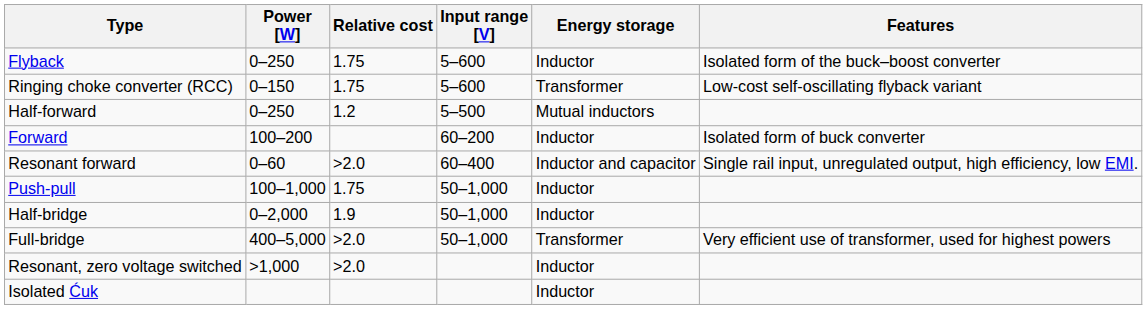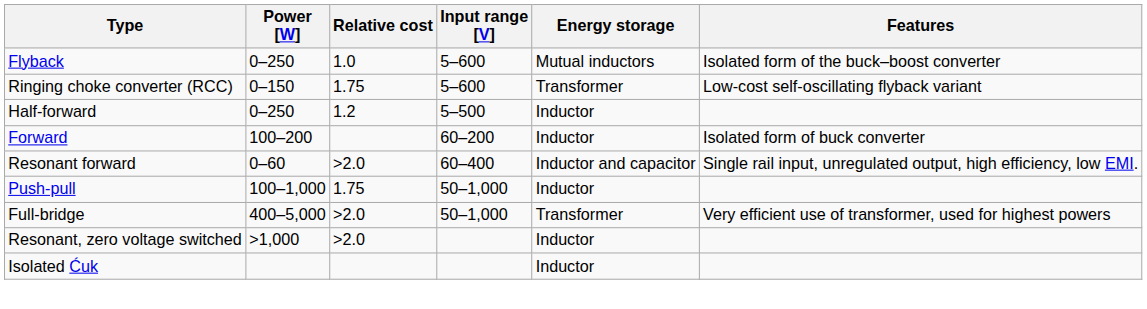 <table class="wikitable">
 <tr>
 <th>Type</th>
 <th>Power<br>&#91;<a href='#'>W</a>&#93;</th>
 <th>Relative cost</th>
 <th>Input range<br>&#91;<a href='#'>V</a>&#93;</th>
 <th>Energy storage</th>
 <th>Features</th>
 </tr>
 <tr>
 <td><a href='#'>Flyback</a></td>
 <td>0–250</td>
-<td>1.75</td>
+<td>1.0</td>
 <td>5–600</td>
-<td>Inductor</td>
+<td>Mutual inductors</td>
 <td>Isolated form of the buck–boost converter</td>
 </tr>
 <tr>
 <td>Ringing choke converter (RCC)</td>
 <td>0–150</td>
 <td>1.75</td>
 <td>5–600</td>
 <td>Transformer</td>
 <td>Low-cost self-oscillating flyback variant</td>
 </tr>
 <tr>
 <td>Half-forward</td>
 <td>0–250</td>
 <td>1.2</td>
 <td>5–500</td>
-<td>Mutual inductors</td>
+<td>Inductor</td>
 <td></td>
 </tr>
 <tr>
 <td><a href='#'>Forward</a></td>
 <td>100–200</td>
 <td></td>
 <td>60–200</td>
 <td>Inductor</td>
 <td>Isolated form of buck converter</td>
 </tr>
 <tr>
 <td>Resonant forward</td>
 <td>0–60</td>
 <td>>2.0</td>
 <td>60–400</td>
 <td>Inductor and capacitor</td>
 <td>Single rail input, unregulated output, high efficiency, low <a href='#'>EMI</a>.</td>
 </tr>
 <tr>
 <td><a href='#'>Push-pull</a></td>
 <td>100–1,000</td>
 <td>1.75</td>
-<td>50–1,000</td>
-<td>Inductor</td>
-<td></td>
-</tr>
-<tr>
-<td>Half-bridge</td>
-<td>0–2,000</td>
-<td>1.9</td>
 <td>50–1,000</td>
 <td>Inductor</td>
 <td></td>
 </tr>
 <tr>
 <td>Full-bridge</td>
 <td>400–5,000</td>
 <td>>2.0</td>
 <td>50–1,000</td>
 <td>Transformer</td>
 <td>Very efficient use of transformer, used for highest powers</td>
 </tr>
 <tr>
 <td>Resonant, zero voltage switched</td>
 <td>>1,000</td>
 <td>>2.0</td>
 <td></td>
 <td>Inductor</td>
 <td></td>
 </tr>
 <tr>
 <td>Isolated <a href='#'>Ćuk</a></td>
 <td></td>
 <td></td>
 <td></td>
 <td>Inductor</td>
 <td></td>
 </tr>
 </table>
